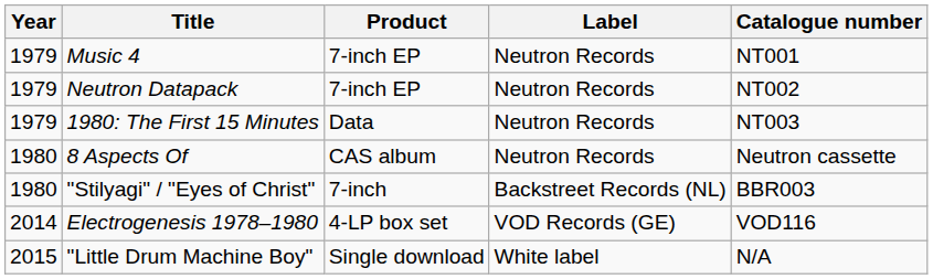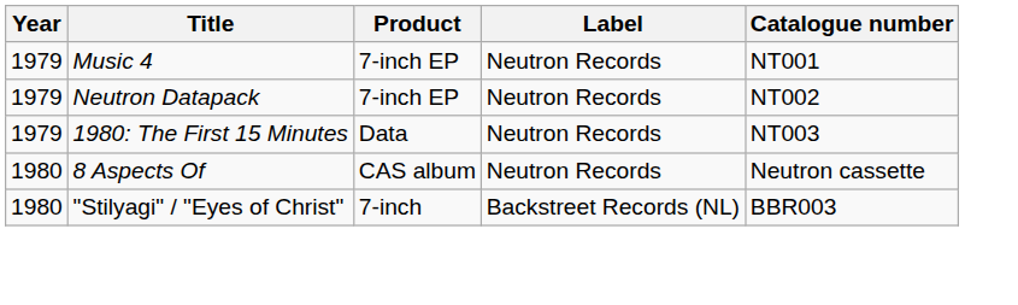 <table class="wikitable">
 <tr>
 <th>Year</th>
 <th>Title</th>
 <th>Product</th>
 <th>Label</th>
 <th>Catalogue number</th>
 </tr>
 <tr>
 <td>1979</td>
 <td><em>Music 4</em></td>
 <td>7-inch EP</td>
 <td>Neutron Records</td>
 <td>NT001</td>
 </tr>
 <tr>
 <td>1979</td>
 <td><em>Neutron Datapack</em></td>
 <td>7-inch EP</td>
 <td>Neutron Records</td>
 <td>NT002</td>
 </tr>
 <tr>
 <td>1979</td>
 <td><em>1980: The First 15 Minutes</em></td>
 <td>Data</td>
 <td>Neutron Records</td>
 <td>NT003</td>
 </tr>
 <tr>
 <td>1980</td>
 <td><em>8 Aspects Of</em></td>
 <td>CAS album</td>
 <td>Neutron Records</td>
 <td>Neutron cassette</td>
 </tr>
 <tr>
 <td>1980</td>
 <td>"Stilyagi" / "Eyes of Christ"</td>
 <td>7-inch</td>
 <td>Backstreet Records (NL)</td>
 <td>BBR003</td>
 </tr>
-<tr>
-<td>2014</td>
-<td><em>Electrogenesis 1978–1980</em></td>
-<td>4-LP box set</td>
-<td>VOD Records (GE)</td>
-<td>VOD116</td>
-</tr>
-<tr>
-<td>2015</td>
-<td>"Little Drum Machine Boy"</td>
-<td>Single download</td>
-<td>White label</td>
-<td>N/A</td>
-</tr>
 </table>
